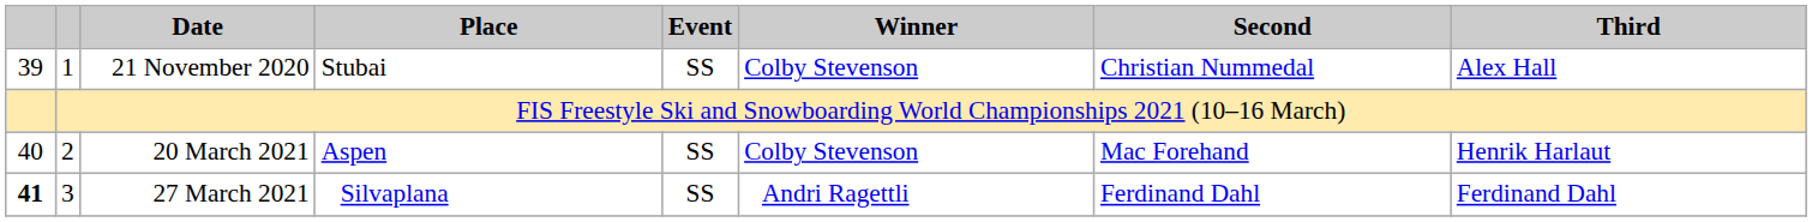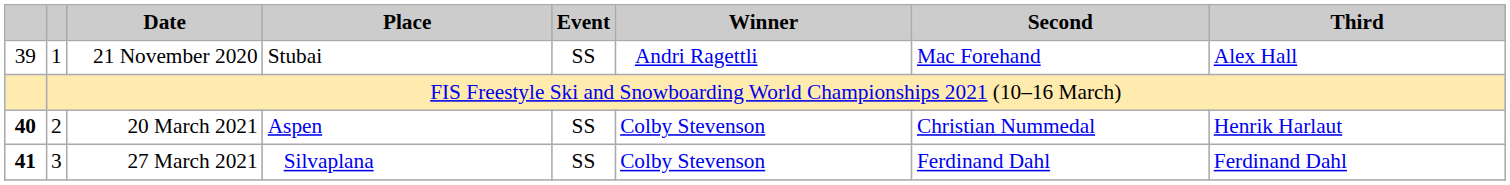 <table class="wikitable plainrowheaders" style="background:#fff; font-size:86%; line-height:16px; border:grey solid 1px; border-collapse:collapse;">
 <tr>
 <th scope="col" style="background:#ccc; width:20px;"></th>
 <th scope="col" style="background:#ccc; width=30 px;"></th>
 <th scope="col" style="background:#ccc; width:120px;">Date</th>
 <th scope="col" style="background:#ccc; width:180px;">Place</th>
 <th scope="col" style="background:#ccc; width:15px;">Event</th>
 <th scope="col" style="background:#ccc; width:185px;">Winner</th>
 <th scope="col" style="background:#ccc; width:185px;">Second</th>
 <th scope="col" style="background:#ccc; width:185px;">Third</th>
 </tr>
 <tr>
 <td align="center">39</td>
 <td align="center">1</td>
 <td align="right">21 November 2020</td>
 <td> Stubai</td>
 <td align="center">SS</td>
-<td> <a href='#'>Colby Stevenson</a></td>
-<td> <a href='#'>Christian Nummedal</a></td>
+<td>   <a href='#'>Andri Ragettli</a></td>
+<td> <a href='#'>Mac Forehand</a></td>
 <td> <a href='#'>Alex Hall</a></td>
 </tr>
 <tr style="background:#FFEBAD">
 <td></td>
 <td align="center" colspan="7"><a href='#'>FIS Freestyle Ski and Snowboarding World Championships 2021</a>  (10–16 March)</td>
 </tr>
 <tr>
-<td align="center">40</td>
+<td align="center"><strong>40</strong></td>
 <td align="center">2</td>
 <td align="right">20 March 2021</td>
 <td> <a href='#'>Aspen</a></td>
 <td align="center">SS</td>
 <td> <a href='#'>Colby Stevenson</a></td>
-<td> <a href='#'>Mac Forehand</a></td>
+<td> <a href='#'>Christian Nummedal</a></td>
 <td> <a href='#'>Henrik Harlaut</a></td>
 </tr>
 <tr>
 <td align="center"><strong>41</strong></td>
 <td align="center">3</td>
 <td align="right">27 March 2021</td>
 <td>   <a href='#'>Silvaplana</a></td>
 <td align="center">SS</td>
-<td>   <a href='#'>Andri Ragettli</a></td>
+<td> <a href='#'>Colby Stevenson</a></td>
 <td> <a href='#'>Ferdinand Dahl</a></td>
 <td> <a href='#'>Ferdinand Dahl</a></td>
 </tr>
 </table>
